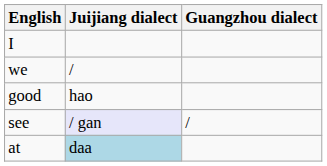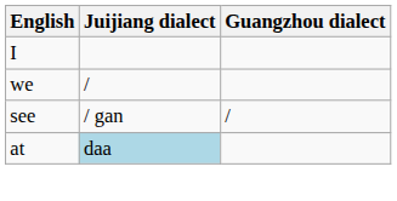 <table class="wikitable">
 <tr>
 <th>English</th>
 <th>Juijiang dialect</th>
 <th>Guangzhou dialect</th>
 </tr>
 <tr>
 <td>I</td>
 <td> </td>
 <td> </td>
 </tr>
 <tr>
 <td>we</td>
 <td> /  </td>
 <td> </td>
 </tr>
 <tr>
-<td>good</td>
-<td> hao</td>
-<td> </td>
-</tr>
-<tr>
 <td>see</td>
-<td style="background: lavender;"> /  gan</td>
+<td> /  gan</td>
 <td> /  </td>
 </tr>
 <tr>
 <td>at</td>
 <td style="background: lightblue;">daa</td>
 <td> </td>
 </tr>
 </table>
